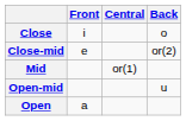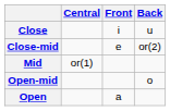 <table class="wikitable" style="text-align:center;">
 <tr>
 <th> </th>
+<th><a href='#'>Central</a></th>
 <th><a href='#'>Front</a></th>
-<th><a href='#'>Central</a></th>
 <th><a href='#'>Back</a></th>
 </tr>
 <tr>
 <th><a href='#'>Close</a></th>
+<td> </td>
 <td>i</td>
-<td> </td>
-<td>o</td>
+<td>u</td>
 </tr>
 <tr>
 <th><a href='#'>Close-mid</a></th>
+<td> </td>
 <td>e</td>
-<td> </td>
 <td>or(2)</td>
 </tr>
 <tr>
 <th><a href='#'>Mid</a></th>
+<td>or(1)</td>
 <td> </td>
-<td>or(1)</td>
 <td> </td>
 </tr>
 <tr>
 <th><a href='#'>Open-mid</a></th>
 <td> </td>
 <td> </td>
-<td>u</td>
+<td>o</td>
 </tr>
 <tr>
 <th><a href='#'>Open</a></th>
+<td> </td>
 <td>a</td>
-<td> </td>
 <td> </td>
 </tr>
 </table>
